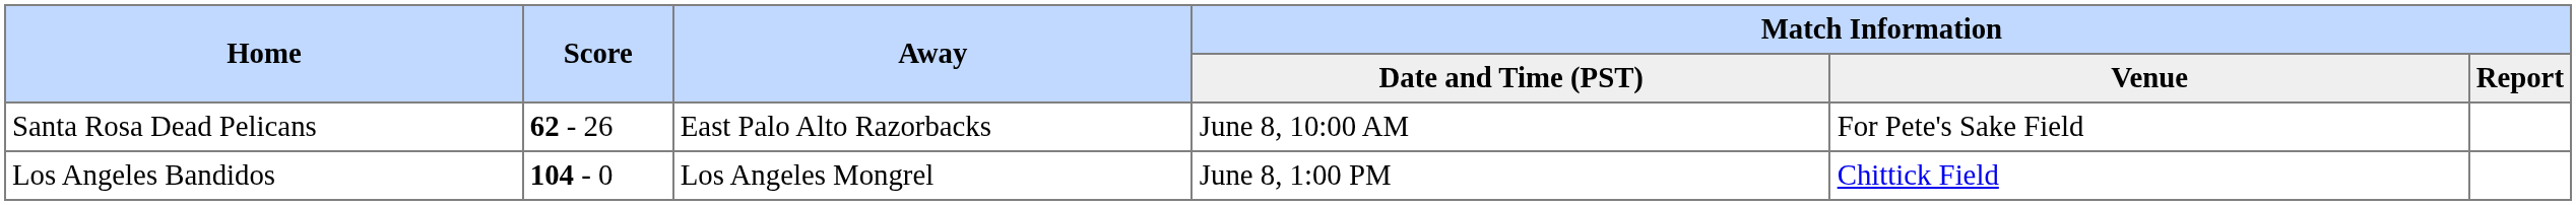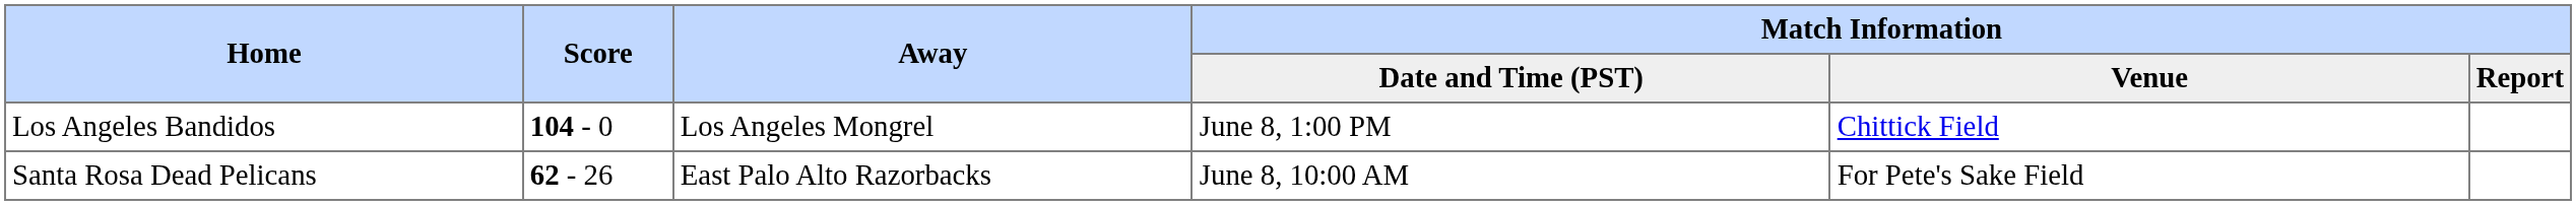 <table border="1" cellpadding="3" cellspacing="0" style="border-collapse:collapse; font-size:90%; width:100%">
 <tr style="background:#c1d8ff;">
 <th rowspan="2" style="width:21%;">Home</th>
 <th rowspan="2" style="width:6%;">Score</th>
 <th rowspan="2" style="width:21%;">Away</th>
 <th colspan="3">Match Information</th>
 </tr>
 <tr style="background:#efefef;">
 <th width="26%">Date and Time (PST)</th>
 <th width="26%">Venue</th>
 <td><strong>Report</strong></td>
 </tr>
 <tr>
+<td> Los Angeles Bandidos</td>
+<td><strong>104</strong> - 0</td>
+<td> Los Angeles Mongrel</td>
+<td>June 8, 1:00 PM</td>
+<td><a href='#'>Chittick Field</a></td>
+<td></td>
+</tr>
+<tr>
 <td> Santa Rosa Dead Pelicans</td>
 <td><strong>62</strong> - 26</td>
 <td> East Palo Alto Razorbacks</td>
 <td>June 8, 10:00 AM</td>
 <td>For Pete's Sake Field</td>
 <td></td>
 </tr>
-<tr>
-<td> Los Angeles Bandidos</td>
-<td><strong>104</strong> - 0</td>
-<td> Los Angeles Mongrel</td>
-<td>June 8, 1:00 PM</td>
-<td><a href='#'>Chittick Field</a></td>
-<td></td>
-</tr>
 </table>
